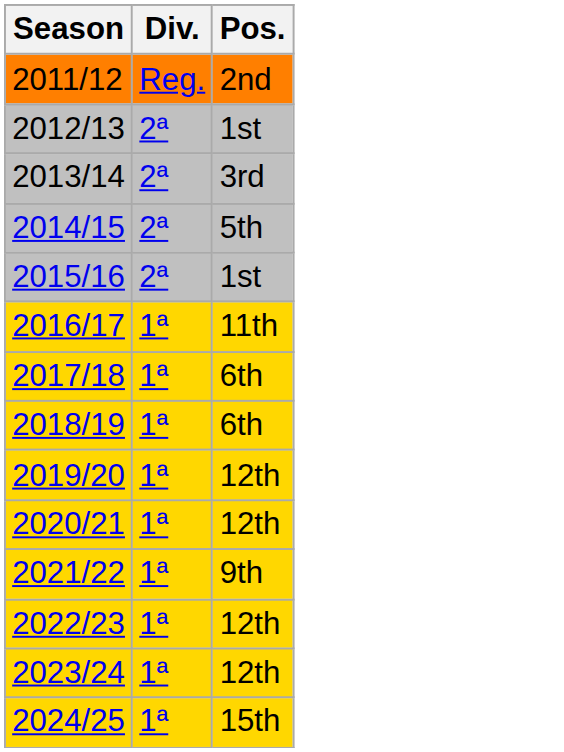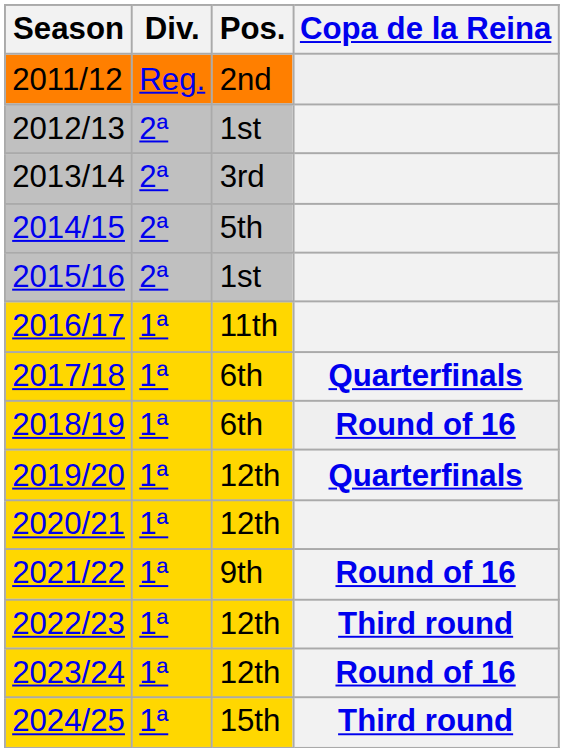 <table class="wikitable">
 <tr>
 <th>Season</th>
 <th>Div.</th>
 <th>Pos.</th>
+<th><a href='#'>Copa de la Reina</a></th>
 </tr>
 <tr>
 <td style="background:#FF7F00;">2011/12</td>
 <td style="background:#FF7F00;"><a href='#'>Reg.</a></td>
 <td style="background:#FF7F00;">2nd</td>
+<td style="background:#efefef;"></td>
 </tr>
 <tr>
 <td style="background:silver;">2012/13</td>
 <td style="background:silver;"><a href='#'>2ª</a></td>
 <td style="background:silver;">1st</td>
+<th></th>
 </tr>
 <tr>
 <td style="background:silver;">2013/14</td>
 <td style="background:silver;"><a href='#'>2ª</a></td>
 <td style="background:silver;">3rd</td>
+<th></th>
 </tr>
 <tr>
 <td style="background:silver;"><a href='#'>2014/15</a></td>
 <td style="background:silver;"><a href='#'>2ª</a></td>
 <td style="background:silver;">5th</td>
+<th></th>
 </tr>
 <tr>
 <td style="background:silver;"><a href='#'>2015/16</a></td>
 <td style="background:silver;"><a href='#'>2ª</a></td>
 <td style="background:silver;">1st</td>
+<th></th>
 </tr>
 <tr>
 <td style="background:gold;"><a href='#'>2016/17</a></td>
 <td style="background:gold;"><a href='#'>1ª</a></td>
 <td style="background:gold;">11th</td>
+<th></th>
 </tr>
 <tr>
 <td style="background:gold;"><a href='#'>2017/18</a></td>
 <td style="background:gold;"><a href='#'>1ª</a></td>
 <td style="background:gold;">6th</td>
+<th><a href='#'>Quarterfinals</a></th>
 </tr>
 <tr>
 <td style="background:gold;"><a href='#'>2018/19</a></td>
 <td style="background:gold;"><a href='#'>1ª</a></td>
 <td style="background:gold;">6th</td>
+<th style="background:#efefef;"><a href='#'>Round of 16</a></th>
 </tr>
 <tr>
 <td style="background:gold;"><a href='#'>2019/20</a></td>
 <td style="background:gold;"><a href='#'>1ª</a></td>
 <td style="background:gold;">12th</td>
+<th><a href='#'>Quarterfinals</a></th>
 </tr>
 <tr>
 <td style="background:gold;"><a href='#'>2020/21</a></td>
 <td style="background:gold;"><a href='#'>1ª</a></td>
 <td style="background:gold;">12th</td>
+<th></th>
 </tr>
 <tr>
 <td style="background:gold;"><a href='#'>2021/22</a></td>
 <td style="background:gold;"><a href='#'>1ª</a></td>
 <td style="background:gold;">9th</td>
+<th><a href='#'>Round of 16</a></th>
 </tr>
 <tr>
 <td style="background:gold;"><a href='#'>2022/23</a></td>
 <td style="background:gold;"><a href='#'>1ª</a></td>
 <td style="background:gold;">12th</td>
+<th><a href='#'>Third round</a></th>
 </tr>
 <tr>
 <td style="background:gold;"><a href='#'>2023/24</a></td>
 <td style="background:gold;"><a href='#'>1ª</a></td>
 <td style="background:gold;">12th</td>
+<th><a href='#'>Round of 16</a></th>
 </tr>
 <tr>
 <td style="background:gold;"><a href='#'>2024/25</a></td>
 <td style="background:gold;"><a href='#'>1ª</a></td>
 <td style="background:gold;">15th</td>
+<th><a href='#'>Third round</a></th>
 </tr>
 </table>
